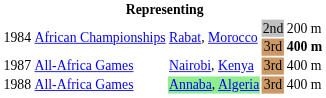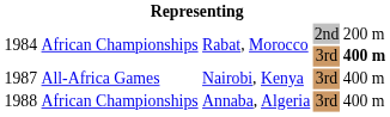 <table>
 <tr>
 <th colspan="6">Representing </th>
 </tr>
 <tr>
 <td rowspan=2>1984</td>
 <td rowspan=2><a href='#'>African Championships</a></td>
 <td rowspan=2><a href='#'>Rabat</a>, <a href='#'>Morocco</a></td>
 <td bgcolor="silver" align="center">2nd</td>
 <td>200 m</td>
 <td></td>
 </tr>
 <tr>
 <td bgcolor="cc9966" align="center">3rd</td>
 <td><strong>400 m</strong></td>
 <td></td>
 </tr>
 <tr>
 <td>1987</td>
 <td><a href='#'>All-Africa Games</a></td>
 <td><a href='#'>Nairobi</a>, <a href='#'>Kenya</a></td>
 <td bgcolor="cc9966" align="center">3rd</td>
 <td>400 m</td>
 <td></td>
 </tr>
 <tr>
 <td>1988</td>
-<td><a href='#'>All-Africa Games</a></td>
-<td style="background: lightgreen;"><a href='#'>Annaba</a>, <a href='#'>Algeria</a></td>
+<td><a href='#'>African Championships</a></td>
+<td><a href='#'>Annaba</a>, <a href='#'>Algeria</a></td>
 <td bgcolor="cc9966" align="center">3rd</td>
 <td>400 m</td>
 <td></td>
 </tr>
 </table>
